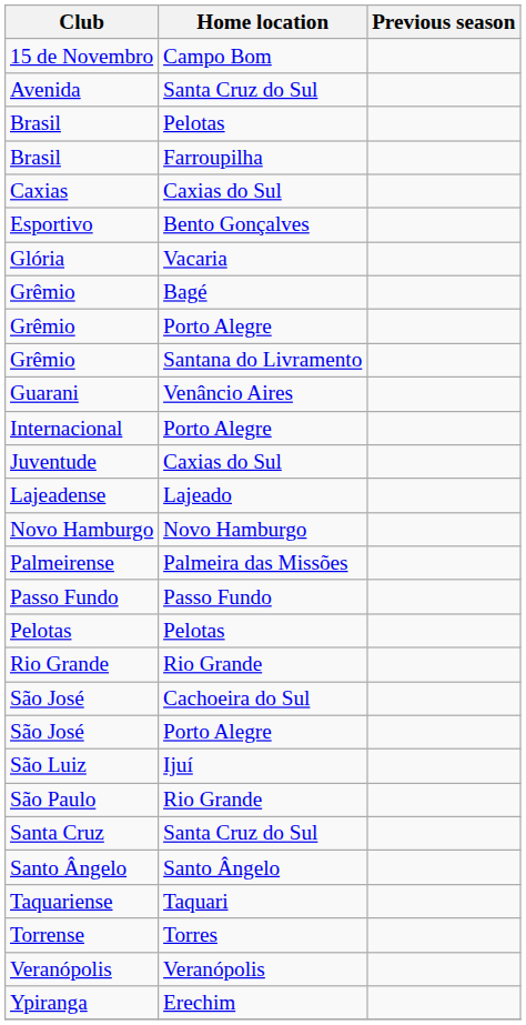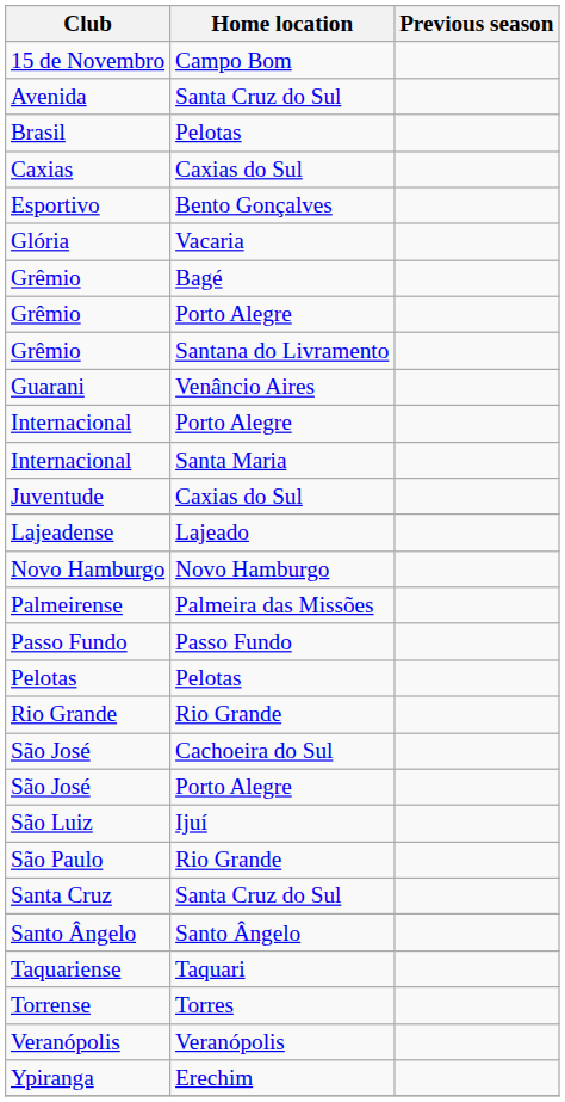 <table class="wikitable sortable">
 <tr>
 <th>Club</th>
 <th>Home location</th>
 <th>Previous season</th>
 </tr>
 <tr>
 <td><a href='#'>15 de Novembro</a></td>
 <td><a href='#'>Campo Bom</a></td>
 <td></td>
 </tr>
 <tr>
 <td><a href='#'>Avenida</a></td>
 <td><a href='#'>Santa Cruz do Sul</a></td>
 <td></td>
 </tr>
 <tr>
 <td><a href='#'>Brasil</a></td>
 <td><a href='#'>Pelotas</a></td>
-<td></td>
-</tr>
-<tr>
-<td><a href='#'>Brasil</a></td>
-<td><a href='#'>Farroupilha</a></td>
 <td></td>
 </tr>
 <tr>
 <td><a href='#'>Caxias</a></td>
 <td><a href='#'>Caxias do Sul</a></td>
 <td></td>
 </tr>
 <tr>
 <td><a href='#'>Esportivo</a></td>
 <td><a href='#'>Bento Gonçalves</a></td>
 <td></td>
 </tr>
 <tr>
 <td><a href='#'>Glória</a></td>
 <td><a href='#'>Vacaria</a></td>
 <td></td>
 </tr>
 <tr>
 <td><a href='#'>Grêmio</a></td>
 <td><a href='#'>Bagé</a></td>
 <td></td>
 </tr>
 <tr>
 <td><a href='#'>Grêmio</a></td>
 <td><a href='#'>Porto Alegre</a></td>
 <td></td>
 </tr>
 <tr>
 <td><a href='#'>Grêmio</a></td>
 <td><a href='#'>Santana do Livramento</a></td>
 <td></td>
 </tr>
 <tr>
 <td><a href='#'>Guarani</a></td>
 <td><a href='#'>Venâncio Aires</a></td>
 <td></td>
 </tr>
 <tr>
 <td><a href='#'>Internacional</a></td>
 <td><a href='#'>Porto Alegre</a></td>
+<td></td>
+</tr>
+<tr>
+<td><a href='#'>Internacional</a></td>
+<td><a href='#'>Santa Maria</a></td>
 <td></td>
 </tr>
 <tr>
 <td><a href='#'>Juventude</a></td>
 <td><a href='#'>Caxias do Sul</a></td>
 <td></td>
 </tr>
 <tr>
 <td><a href='#'>Lajeadense</a></td>
 <td><a href='#'>Lajeado</a></td>
 <td></td>
 </tr>
 <tr>
 <td><a href='#'>Novo Hamburgo</a></td>
 <td><a href='#'>Novo Hamburgo</a></td>
 <td></td>
 </tr>
 <tr>
 <td><a href='#'>Palmeirense</a></td>
 <td><a href='#'>Palmeira das Missões</a></td>
 <td></td>
 </tr>
 <tr>
 <td><a href='#'>Passo Fundo</a></td>
 <td><a href='#'>Passo Fundo</a></td>
 <td></td>
 </tr>
 <tr>
 <td><a href='#'>Pelotas</a></td>
 <td><a href='#'>Pelotas</a></td>
 <td></td>
 </tr>
 <tr>
 <td><a href='#'>Rio Grande</a></td>
 <td><a href='#'>Rio Grande</a></td>
 <td></td>
 </tr>
 <tr>
 <td><a href='#'>São José</a></td>
 <td><a href='#'>Cachoeira do Sul</a></td>
 <td></td>
 </tr>
 <tr>
 <td><a href='#'>São José</a></td>
 <td><a href='#'>Porto Alegre</a></td>
 <td></td>
 </tr>
 <tr>
 <td><a href='#'>São Luiz</a></td>
 <td><a href='#'>Ijuí</a></td>
 <td></td>
 </tr>
 <tr>
 <td><a href='#'>São Paulo</a></td>
 <td><a href='#'>Rio Grande</a></td>
 <td></td>
 </tr>
 <tr>
 <td><a href='#'>Santa Cruz</a></td>
 <td><a href='#'>Santa Cruz do Sul</a></td>
 <td></td>
 </tr>
 <tr>
 <td><a href='#'>Santo Ângelo</a></td>
 <td><a href='#'>Santo Ângelo</a></td>
 <td></td>
 </tr>
 <tr>
 <td><a href='#'>Taquariense</a></td>
 <td><a href='#'>Taquari</a></td>
 <td></td>
 </tr>
 <tr>
 <td><a href='#'>Torrense</a></td>
 <td><a href='#'>Torres</a></td>
 <td></td>
 </tr>
 <tr>
 <td><a href='#'>Veranópolis</a></td>
 <td><a href='#'>Veranópolis</a></td>
 <td></td>
 </tr>
 <tr>
 <td><a href='#'>Ypiranga</a></td>
 <td><a href='#'>Erechim</a></td>
 <td></td>
 </tr>
 <tr>
 </tr>
 </table>
